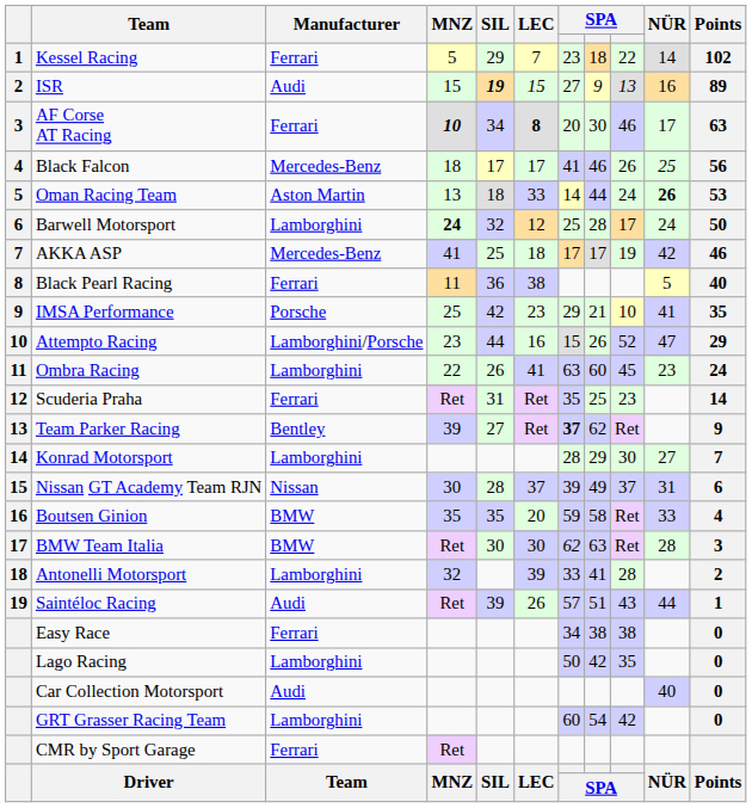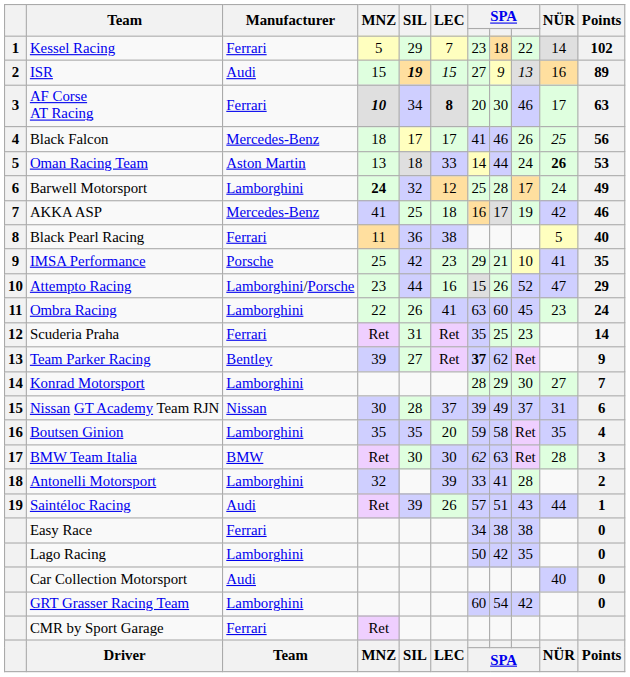 <table class="wikitable" style="font-size: 85%; text-align:center;">
 <tr>
 <th rowspan=2></th>
 <th rowspan=2>Team</th>
 <th rowspan=2>Manufacturer</th>
 <th rowspan=2>MNZ<br></th>
 <th rowspan=2>SIL<br></th>
 <th rowspan=2>LEC<br></th>
 <th colspan=3><a href='#'>SPA</a><br></th>
 <th rowspan=2>NÜR<br></th>
 <th rowspan=2>Points</th>
 </tr>
 <tr>
 <th></th>
 <th></th>
 <th></th>
 </tr>
 <tr>
 <th>1</th>
 <td align=left> <a href='#'>Kessel Racing</a></td>
 <td align=left><a href='#'>Ferrari</a></td>
 <td style="background:#FFFFBF;">5</td>
 <td style="background:#DFFFDF;">29</td>
 <td style="background:#FFFFBF;">7</td>
 <td style="background:#DFFFDF;">23</td>
 <td style="background:#FFDF9F;">18</td>
 <td style="background:#DFFFDF;">22</td>
 <td style="background:#DFDFDF;">14</td>
 <th>102</th>
 </tr>
 <tr>
 <th>2</th>
 <td align=left> <a href='#'>ISR</a></td>
 <td align=left><a href='#'>Audi</a></td>
 <td style="background:#DFFFDF;">15</td>
 <td style="background:#FFDF9F;"><strong><em>19</em></strong></td>
 <td style="background:#DFFFDF;"><em>15</em></td>
 <td style="background:#DFFFDF;">27</td>
 <td style="background:#FFFFBF;"><em>9</em></td>
 <td style="background:#DFDFDF;"><em>13</em></td>
 <td style="background:#FFDF9F;">16</td>
 <th>89</th>
 </tr>
 <tr>
 <th>3</th>
 <td align=left> <a href='#'>AF Corse</a><br> <a href='#'>AT Racing</a></td>
 <td align=left><a href='#'>Ferrari</a></td>
 <td style="background:#DFDFDF;"><strong><em>10</em></strong></td>
 <td style="background:#CFCFFF;">34</td>
 <td style="background:#DFDFDF;"><strong>8</strong></td>
 <td style="background:#DFFFDF;">20</td>
 <td style="background:#DFFFDF;">30</td>
 <td style="background:#CFCFFF;">46</td>
 <td style="background:#DFFFDF;">17</td>
 <th>63</th>
 </tr>
 <tr>
 <th>4</th>
 <td align=left> Black Falcon</td>
 <td align=left><a href='#'>Mercedes-Benz</a></td>
 <td style="background:#DFFFDF;">18</td>
 <td style="background:#FFFFBF;">17</td>
 <td style="background:#DFFFDF;">17</td>
 <td style="background:#CFCFFF;">41</td>
 <td style="background:#CFCFFF;">46</td>
 <td style="background:#DFFFDF;">26</td>
 <td style="background:#DFFFDF;"><em>25</em></td>
 <th>56</th>
 </tr>
 <tr>
 <th>5</th>
 <td align=left> <a href='#'>Oman Racing Team</a></td>
 <td align=left><a href='#'>Aston Martin</a></td>
 <td style="background:#DFFFDF;">13</td>
 <td style="background:#DFDFDF;">18</td>
 <td style="background:#CFCFFF;">33</td>
 <td style="background:#FFFFBF;">14</td>
 <td style="background:#CFCFFF;">44</td>
 <td style="background:#DFFFDF;">24</td>
 <td style="background:#DFFFDF;"><strong>26</strong></td>
 <th>53</th>
 </tr>
 <tr>
 <th>6</th>
 <td align=left> Barwell Motorsport</td>
 <td align=left><a href='#'>Lamborghini</a></td>
 <td style="background:#DFFFDF;"><strong>24</strong></td>
 <td style="background:#CFCFFF;">32</td>
 <td style="background:#FFDF9F;">12</td>
 <td style="background:#DFFFDF;">25</td>
 <td style="background:#DFFFDF;">28</td>
 <td style="background:#FFDF9F;">17</td>
 <td style="background:#DFFFDF;">24</td>
-<th>50</th>
+<th>49</th>
 </tr>
 <tr>
 <th>7</th>
 <td align=left> AKKA ASP</td>
 <td align=left><a href='#'>Mercedes-Benz</a></td>
 <td style="background:#CFCFFF;">41</td>
 <td style="background:#DFFFDF;">25</td>
 <td style="background:#DFFFDF;">18</td>
-<td style="background:#FFDF9F;">17</td>
+<td style="background:#FFDF9F;">16</td>
 <td style="background:#DFDFDF;">17</td>
 <td style="background:#DFFFDF;">19</td>
 <td style="background:#CFCFFF;">42</td>
 <th>46</th>
 </tr>
 <tr>
 <th>8</th>
 <td align=left> Black Pearl Racing</td>
 <td align=left><a href='#'>Ferrari</a></td>
 <td style="background:#FFDF9F;">11</td>
 <td style="background:#CFCFFF;">36</td>
 <td style="background:#CFCFFF;">38</td>
 <td></td>
 <td></td>
 <td></td>
 <td style="background:#FFFFBF;">5</td>
 <th>40</th>
 </tr>
 <tr>
 <th>9</th>
 <td align=left> <a href='#'>IMSA Performance</a></td>
 <td align=left><a href='#'>Porsche</a></td>
 <td style="background:#DFFFDF;">25</td>
 <td style="background:#CFCFFF;">42</td>
 <td style="background:#DFFFDF;">23</td>
 <td style="background:#DFFFDF;">29</td>
 <td style="background:#DFFFDF;">21</td>
 <td style="background:#FFFFBF;">10</td>
 <td style="background:#CFCFFF;">41</td>
 <th>35</th>
 </tr>
 <tr>
 <th>10</th>
 <td align=left> <a href='#'>Attempto Racing</a></td>
 <td align=left><a href='#'>Lamborghini</a>/<a href='#'>Porsche</a></td>
 <td style="background:#DFFFDF;">23</td>
 <td style="background:#CFCFFF;">44</td>
 <td style="background:#DFFFDF;">16</td>
 <td style="background:#DFDFDF;">15</td>
 <td style="background:#DFFFDF;">26</td>
 <td style="background:#CFCFFF;">52</td>
 <td style="background:#CFCFFF;">47</td>
 <th>29</th>
 </tr>
 <tr>
 <th>11</th>
 <td align=left> <a href='#'>Ombra Racing</a></td>
 <td align=left><a href='#'>Lamborghini</a></td>
 <td style="background:#DFFFDF;">22</td>
 <td style="background:#DFFFDF;">26</td>
 <td style="background:#CFCFFF;">41</td>
 <td style="background:#CFCFFF;">63</td>
 <td style="background:#CFCFFF;">60</td>
 <td style="background:#CFCFFF;">45</td>
 <td style="background:#DFFFDF;">23</td>
 <th>24</th>
 </tr>
 <tr>
 <th>12</th>
 <td align=left> Scuderia Praha</td>
 <td align=left><a href='#'>Ferrari</a></td>
 <td style="background:#EFCFFF;">Ret</td>
 <td style="background:#DFFFDF;">31</td>
 <td style="background:#EFCFFF;">Ret</td>
 <td style="background:#CFCFFF;">35</td>
 <td style="background:#DFFFDF;">25</td>
 <td style="background:#DFFFDF;">23</td>
 <td></td>
 <th>14</th>
 </tr>
 <tr>
 <th>13</th>
 <td align=left> <a href='#'>Team Parker Racing</a></td>
 <td align=left><a href='#'>Bentley</a></td>
 <td style="background:#CFCFFF;">39</td>
 <td style="background:#DFFFDF;">27</td>
 <td style="background:#EFCFFF;">Ret</td>
 <td style="background:#CFCFFF;"><strong>37</strong></td>
 <td style="background:#CFCFFF;">62</td>
 <td style="background:#EFCFFF;">Ret</td>
 <td></td>
 <th>9</th>
 </tr>
 <tr>
 <th>14</th>
 <td align=left> <a href='#'>Konrad Motorsport</a></td>
 <td align=left><a href='#'>Lamborghini</a></td>
 <td></td>
 <td></td>
 <td></td>
 <td style="background:#DFFFDF;">28</td>
 <td style="background:#DFFFDF;">29</td>
 <td style="background:#DFFFDF;">30</td>
 <td style="background:#DFFFDF;">27</td>
 <th>7</th>
 </tr>
 <tr>
 <th>15</th>
 <td align=left> <a href='#'>Nissan</a> <a href='#'>GT Academy</a> Team RJN</td>
 <td align=left><a href='#'>Nissan</a></td>
 <td style="background:#CFCFFF;">30</td>
 <td style="background:#DFFFDF;">28</td>
 <td style="background:#CFCFFF;">37</td>
 <td style="background:#CFCFFF;">39</td>
 <td style="background:#CFCFFF;">49</td>
 <td style="background:#CFCFFF;">37</td>
 <td style="background:#CFCFFF;">31</td>
 <th>6</th>
 </tr>
 <tr>
 <th>16</th>
 <td align=left> <a href='#'>Boutsen Ginion</a></td>
-<td align=left><a href='#'>BMW</a></td>
+<td align=left><a href='#'>Lamborghini</a></td>
 <td style="background:#CFCFFF;">35</td>
 <td style="background:#CFCFFF;">35</td>
 <td style="background:#DFFFDF;">20</td>
 <td style="background:#CFCFFF;">59</td>
 <td style="background:#CFCFFF;">58</td>
 <td style="background:#EFCFFF;">Ret</td>
-<td style="background:#CFCFFF;">33</td>
+<td style="background:#CFCFFF;">35</td>
 <th>4</th>
 </tr>
 <tr>
 <th>17</th>
 <td align=left> <a href='#'>BMW Team Italia</a></td>
 <td align=left><a href='#'>BMW</a></td>
 <td style="background:#EFCFFF;">Ret</td>
 <td style="background:#DFFFDF;">30</td>
 <td style="background:#CFCFFF;">30</td>
 <td style="background:#CFCFFF;"><em>62</em></td>
 <td style="background:#CFCFFF;">63</td>
 <td style="background:#EFCFFF;">Ret</td>
 <td style="background:#DFFFDF;">28</td>
 <th>3</th>
 </tr>
 <tr>
 <th>18</th>
 <td align=left> <a href='#'>Antonelli Motorsport</a></td>
 <td align=left><a href='#'>Lamborghini</a></td>
 <td style="background:#CFCFFF;">32</td>
 <td></td>
 <td style="background:#CFCFFF;">39</td>
 <td style="background:#CFCFFF;">33</td>
 <td style="background:#CFCFFF;">41</td>
 <td style="background:#DFFFDF;">28</td>
 <td></td>
 <th>2</th>
 </tr>
 <tr>
 <th>19</th>
 <td align=left> <a href='#'>Saintéloc Racing</a></td>
 <td align=left><a href='#'>Audi</a></td>
 <td style="background:#EFCFFF;">Ret</td>
 <td style="background:#CFCFFF;">39</td>
 <td style="background:#DFFFDF;">26</td>
 <td style="background:#CFCFFF;">57</td>
 <td style="background:#CFCFFF;">51</td>
 <td style="background:#CFCFFF;">43</td>
 <td style="background:#CFCFFF;">44</td>
 <th>1</th>
 </tr>
 <tr>
 <th></th>
 <td align=left> Easy Race</td>
 <td align=left><a href='#'>Ferrari</a></td>
 <td></td>
 <td></td>
 <td></td>
 <td style="background:#CFCFFF;">34</td>
 <td style="background:#CFCFFF;">38</td>
 <td style="background:#CFCFFF;">38</td>
 <td></td>
 <th>0</th>
 </tr>
 <tr>
 <th></th>
 <td align=left> Lago Racing</td>
 <td align=left><a href='#'>Lamborghini</a></td>
 <td></td>
 <td></td>
 <td></td>
 <td style="background:#CFCFFF;">50</td>
 <td style="background:#CFCFFF;">42</td>
 <td style="background:#CFCFFF;">35</td>
 <td></td>
 <th>0</th>
 </tr>
 <tr>
 <th></th>
 <td align=left> Car Collection Motorsport</td>
 <td align=left><a href='#'>Audi</a></td>
 <td></td>
 <td></td>
 <td></td>
 <td></td>
 <td></td>
 <td></td>
 <td style="background:#CFCFFF;">40</td>
 <th>0</th>
 </tr>
 <tr>
 <th></th>
 <td align=left> <a href='#'>GRT Grasser Racing Team</a></td>
 <td align=left><a href='#'>Lamborghini</a></td>
 <td></td>
 <td></td>
 <td></td>
 <td style="background:#CFCFFF;">60</td>
 <td style="background:#CFCFFF;">54</td>
 <td style="background:#CFCFFF;">42</td>
 <td></td>
 <th>0</th>
 </tr>
 <tr>
 <th></th>
 <td align=left> CMR by Sport Garage</td>
 <td align=left><a href='#'>Ferrari</a></td>
 <td style="background:#EFCFFF;">Ret</td>
 <td></td>
 <td></td>
 <td></td>
 <td></td>
 <td></td>
 <td></td>
 <th></th>
 </tr>
 <tr valign="top">
 <th valign=middle rowspan=2></th>
 <th valign=middle rowspan=2>Driver</th>
 <th valign=middle rowspan=2>Team</th>
 <th valign=middle rowspan=2>MNZ<br></th>
 <th valign=middle rowspan=2>SIL<br></th>
 <th valign=middle rowspan=2>LEC<br></th>
 <th></th>
 <th></th>
 <th></th>
 <th valign=middle rowspan=2>NÜR<br></th>
 <th valign=middle rowspan=2>Points</th>
 </tr>
 <tr>
 <th colspan=3><a href='#'>SPA</a><br></th>
 </tr>
 </table>
